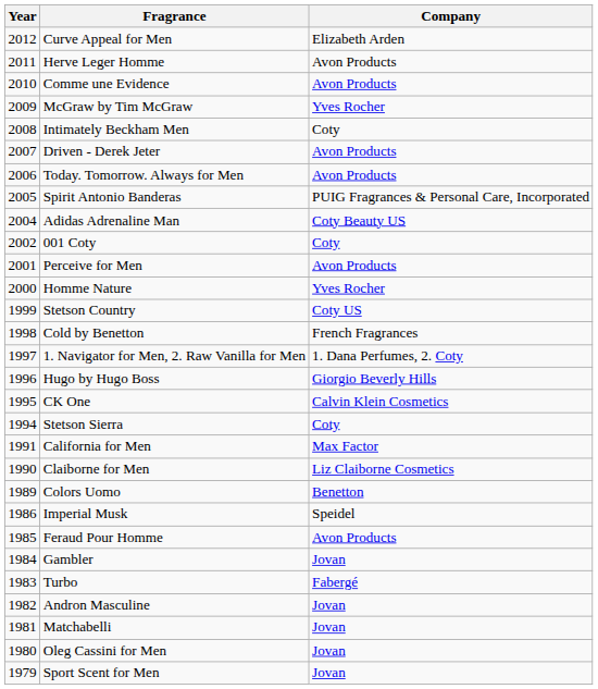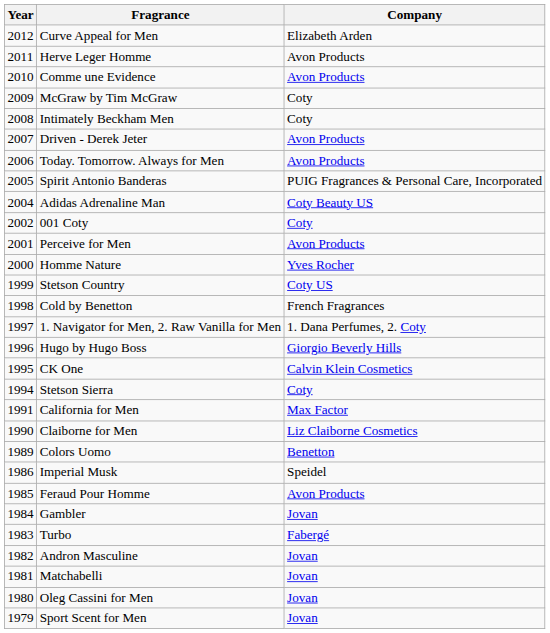 <table class="wikitable sortable">
 <tr>
 <th>Year</th>
 <th>Fragrance</th>
 <th>Company</th>
 </tr>
 <tr>
 <td>2012</td>
 <td>Curve Appeal for Men</td>
 <td>Elizabeth Arden</td>
 </tr>
 <tr>
 <td>2011</td>
 <td>Herve Leger Homme</td>
 <td>Avon Products</td>
 </tr>
 <tr>
 <td>2010</td>
 <td>Comme une Evidence</td>
 <td><a href='#'>Avon Products</a></td>
 </tr>
 <tr>
 <td>2009</td>
 <td>McGraw by Tim McGraw</td>
-<td><a href='#'>Yves Rocher</a></td>
+<td>Coty</td>
 </tr>
 <tr>
 <td>2008</td>
 <td>Intimately Beckham Men</td>
 <td>Coty</td>
 </tr>
 <tr>
 <td>2007</td>
 <td>Driven - Derek Jeter</td>
 <td><a href='#'>Avon Products</a></td>
 </tr>
 <tr>
 <td>2006</td>
 <td>Today. Tomorrow. Always for Men</td>
 <td><a href='#'>Avon Products</a></td>
 </tr>
 <tr>
 <td>2005</td>
 <td>Spirit Antonio Banderas</td>
 <td>PUIG Fragrances & Personal Care, Incorporated</td>
 </tr>
 <tr>
 <td>2004</td>
 <td>Adidas Adrenaline Man</td>
 <td><a href='#'>Coty Beauty US</a></td>
 </tr>
 <tr>
 <td>2002</td>
 <td>001 Coty</td>
 <td><a href='#'>Coty</a></td>
 </tr>
 <tr>
 <td>2001</td>
 <td>Perceive for Men</td>
 <td><a href='#'>Avon Products</a></td>
 </tr>
 <tr>
 <td>2000</td>
 <td>Homme Nature</td>
 <td><a href='#'>Yves Rocher</a></td>
 </tr>
 <tr>
 <td>1999</td>
 <td>Stetson Country</td>
 <td><a href='#'>Coty US</a></td>
 </tr>
 <tr>
 <td>1998</td>
 <td>Cold by Benetton</td>
 <td>French Fragrances</td>
 </tr>
 <tr>
 <td>1997</td>
 <td>1. Navigator for Men, 2. Raw Vanilla for Men</td>
 <td>1. Dana Perfumes, 2. <a href='#'>Coty</a></td>
 </tr>
 <tr>
 <td>1996</td>
 <td>Hugo by Hugo Boss</td>
 <td><a href='#'>Giorgio Beverly Hills</a></td>
 </tr>
 <tr>
 <td>1995</td>
 <td>CK One</td>
 <td><a href='#'>Calvin Klein Cosmetics</a></td>
 </tr>
 <tr>
 <td>1994</td>
 <td>Stetson Sierra</td>
 <td><a href='#'>Coty</a></td>
 </tr>
 <tr>
 <td>1991</td>
 <td>California for Men</td>
 <td><a href='#'>Max Factor</a></td>
 </tr>
 <tr>
 <td>1990</td>
 <td>Claiborne for Men</td>
 <td><a href='#'>Liz Claiborne Cosmetics</a></td>
 </tr>
 <tr>
 <td>1989</td>
 <td>Colors Uomo</td>
 <td><a href='#'>Benetton</a></td>
 </tr>
 <tr>
 <td>1986</td>
 <td>Imperial Musk</td>
 <td>Speidel</td>
 </tr>
 <tr>
 <td>1985</td>
 <td>Feraud Pour Homme</td>
 <td><a href='#'>Avon Products</a></td>
 </tr>
 <tr>
 <td>1984</td>
 <td>Gambler</td>
 <td><a href='#'>Jovan</a></td>
 </tr>
 <tr>
 <td>1983</td>
 <td>Turbo</td>
 <td><a href='#'>Fabergé</a></td>
 </tr>
 <tr>
 <td>1982</td>
 <td>Andron Masculine</td>
 <td><a href='#'>Jovan</a></td>
 </tr>
 <tr>
 <td>1981</td>
 <td>Matchabelli</td>
 <td><a href='#'>Jovan</a></td>
 </tr>
 <tr>
 <td>1980</td>
 <td>Oleg Cassini for Men</td>
 <td><a href='#'>Jovan</a></td>
 </tr>
 <tr>
 <td>1979</td>
 <td>Sport Scent for Men</td>
 <td><a href='#'>Jovan</a></td>
 </tr>
 </table>
